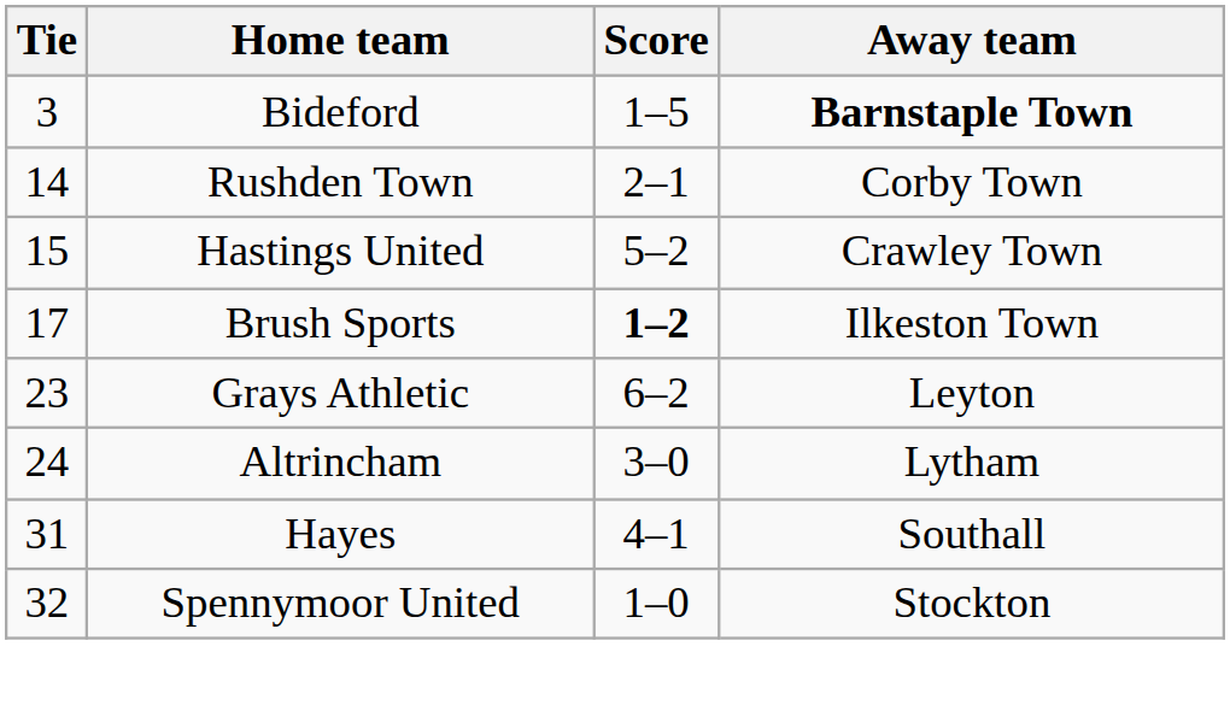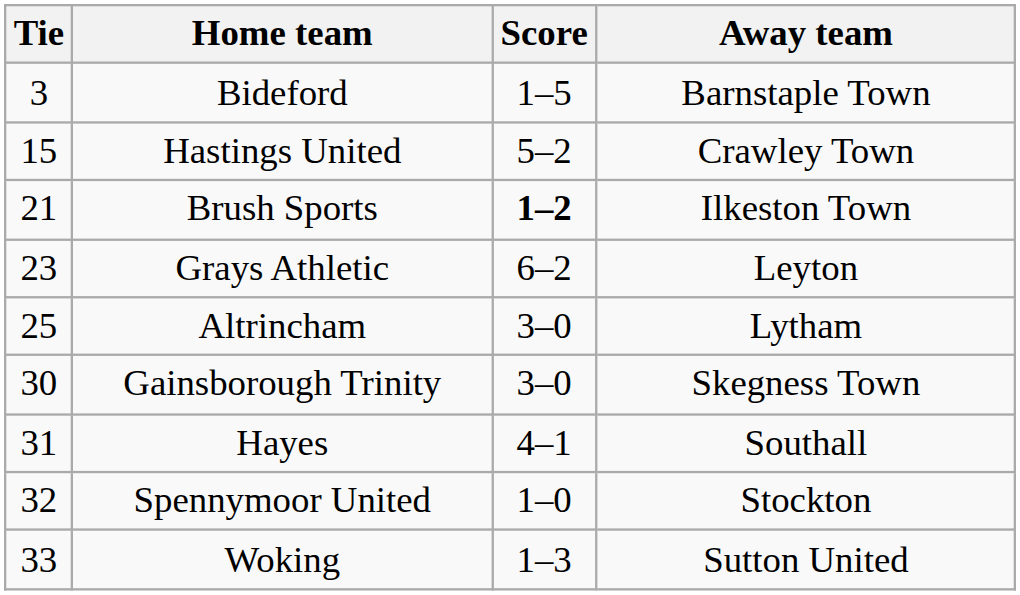 <table class="wikitable" style="text-align:center;">
 <tr>
 <th width=20>Tie</th>
 <th width=175>Home team</th>
 <th width=20>Score</th>
 <th width=175>Away team</th>
 </tr>
 <tr>
 <td>3</td>
 <td>Bideford</td>
 <td>1–5</td>
-<td><strong>Barnstaple Town</strong></td>
-</tr>
-<tr>
-<td>14</td>
-<td>Rushden Town</td>
-<td>2–1</td>
-<td>Corby Town</td>
+<td>Barnstaple Town</td>
 </tr>
 <tr>
 <td>15</td>
 <td>Hastings United</td>
 <td>5–2</td>
 <td>Crawley Town</td>
 </tr>
 <tr>
-<td>17</td>
+<td>21</td>
 <td>Brush Sports</td>
 <td><strong>1–2</strong></td>
 <td>Ilkeston Town</td>
 </tr>
 <tr>
 <td>23</td>
 <td>Grays Athletic</td>
 <td>6–2</td>
 <td>Leyton</td>
 </tr>
 <tr>
-<td>24</td>
+<td>25</td>
 <td>Altrincham</td>
 <td>3–0</td>
 <td>Lytham</td>
+</tr>
+<tr>
+<td>30</td>
+<td>Gainsborough Trinity</td>
+<td>3–0</td>
+<td>Skegness Town</td>
 </tr>
 <tr>
 <td>31</td>
 <td>Hayes</td>
 <td>4–1</td>
 <td>Southall</td>
 </tr>
 <tr>
 <td>32</td>
 <td>Spennymoor United</td>
 <td>1–0</td>
 <td>Stockton</td>
 </tr>
+<tr>
+<td>33</td>
+<td>Woking</td>
+<td>1–3</td>
+<td>Sutton United</td>
+</tr>
 </table>
